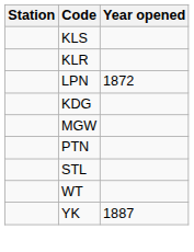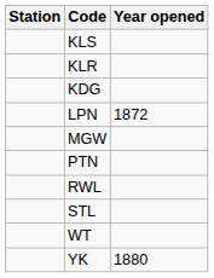 <table class="wikitable sortable">
 <tr>
 <th>Station</th>
 <th>Code</th>
 <th>Year opened</th>
 </tr>
 <tr>
 <td></td>
 <td>KLS</td>
 <td></td>
 </tr>
 <tr>
 <td></td>
 <td>KLR</td>
 <td></td>
 </tr>
 <tr>
 <td></td>
-<td>LPN</td>
-<td>1872</td>
+<td>KDG</td>
+<td></td>
 </tr>
 <tr>
 <td></td>
-<td>KDG</td>
-<td></td>
+<td>LPN</td>
+<td>1872</td>
 </tr>
 <tr>
 <td></td>
 <td>MGW</td>
 <td></td>
 </tr>
 <tr>
 <td></td>
 <td>PTN</td>
+<td></td>
+</tr>
+<tr>
+<td></td>
+<td>RWL</td>
 <td></td>
 </tr>
 <tr>
 <td></td>
 <td>STL</td>
 <td></td>
 </tr>
 <tr>
 <td></td>
 <td>WT</td>
 <td></td>
 </tr>
 <tr>
 <td></td>
 <td>YK</td>
-<td>1887</td>
+<td>1880</td>
 </tr>
 </table>
